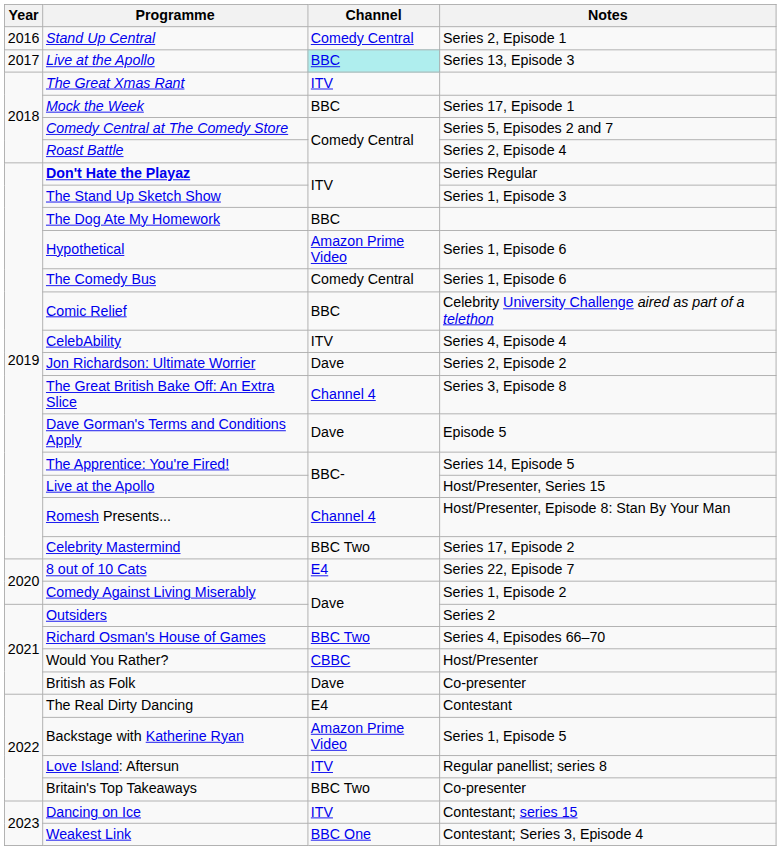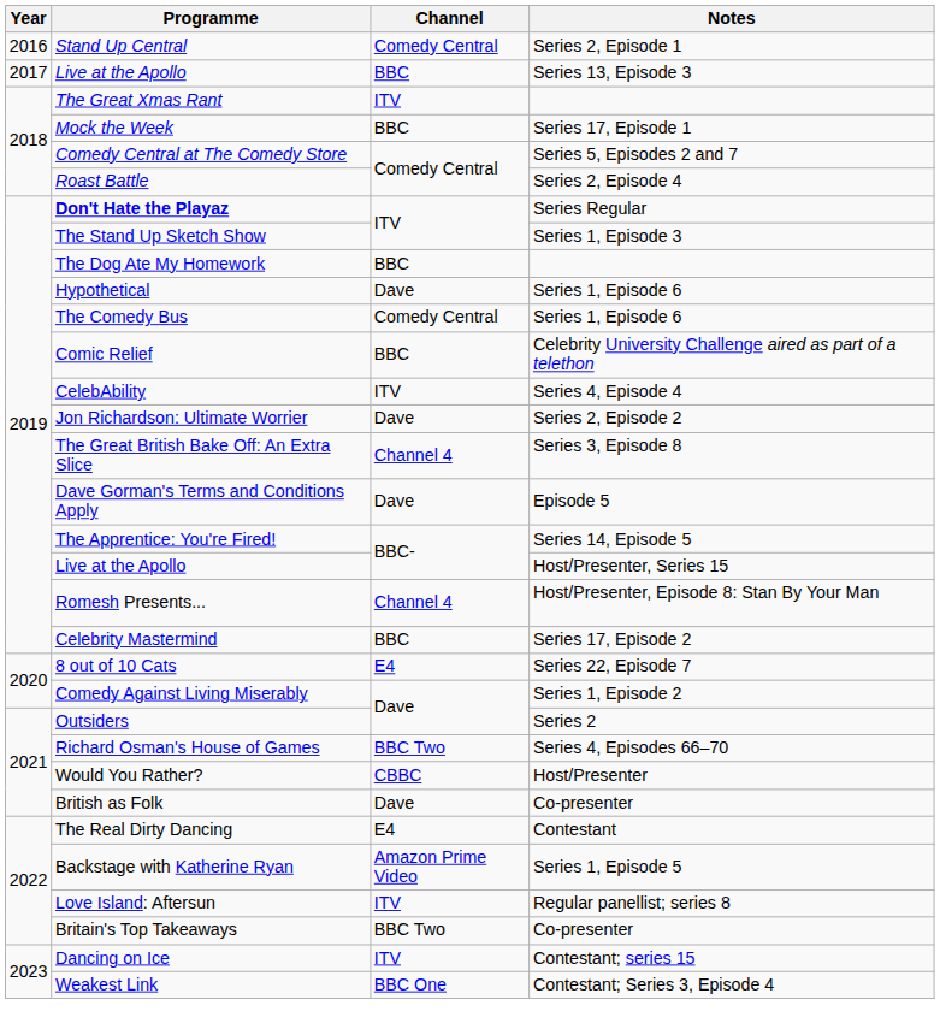 <table class="wikitable">
 <tr>
 <th>Year</th>
 <th>Programme</th>
 <th>Channel</th>
 <th>Notes</th>
 </tr>
 <tr>
 <td>2016</td>
 <td><em><a href='#'>Stand Up Central</a></em></td>
 <td><a href='#'>Comedy Central</a></td>
 <td>Series 2, Episode 1</td>
 </tr>
 <tr>
 <td>2017</td>
 <td><em><a href='#'>Live at the Apollo</a></em></td>
-<td style="background: paleturquoise;"><a href='#'>BBC</a></td>
+<td><a href='#'>BBC</a></td>
 <td>Series 13, Episode 3</td>
 </tr>
 <tr>
 <td rowspan="4">2018</td>
 <td><em><a href='#'>The Great Xmas Rant</a></em></td>
 <td><a href='#'>ITV</a></td>
 <td></td>
 </tr>
 <tr>
 <td><em><a href='#'>Mock the Week</a></em></td>
 <td>BBC</td>
 <td>Series 17, Episode 1</td>
 </tr>
 <tr>
 <td><em><a href='#'>Comedy Central at The Comedy Store</a></em></td>
 <td rowspan="2">Comedy Central</td>
 <td>Series 5, Episodes 2 and 7</td>
 </tr>
 <tr>
 <td><em><a href='#'>Roast Battle</a></em></td>
 <td>Series 2, Episode 4</td>
 </tr>
 <tr>
 <td rowspan="14">2019</td>
 <td><strong><a href='#'>Don't Hate the Playaz</a><em></td>
 <td rowspan="2">ITV</td>
 <td>Series Regular</td>
 </tr>
 <tr>
 <td></em><a href='#'>The Stand Up Sketch Show</a><em></td>
 <td>Series 1, Episode 3</td>
 </tr>
 <tr>
 <td></em><a href='#'>The Dog Ate My Homework</a><em></td>
 <td>BBC</td>
 <td></td>
 </tr>
 <tr>
 <td></em><a href='#'>Hypothetical</a><em></td>
-<td><a href='#'>Amazon Prime Video</a></td>
+<td>Dave</td>
 <td>Series 1, Episode 6</td>
 </tr>
 <tr>
 <td></em><a href='#'>The Comedy Bus</a><em></td>
 <td>Comedy Central</td>
 <td>Series 1, Episode 6</td>
 </tr>
 <tr>
 <td></em><a href='#'>Comic Relief</a><em></td>
 <td>BBC</td>
 <td></em>Celebrity <a href='#'>University Challenge</a><em> aired as part of a <a href='#'>telethon</a></td>
 </tr>
 <tr>
 <td></em><a href='#'>CelebAbility</a><em></td>
 <td>ITV</td>
 <td>Series 4, Episode 4</td>
 </tr>
 <tr>
 <td></em><a href='#'>Jon Richardson: Ultimate Worrier</a><em></td>
 <td>Dave</td>
 <td>Series 2, Episode 2</td>
 </tr>
 <tr>
 <td></em><a href='#'>The Great British Bake Off: An Extra Slice</a><em></td>
 <td><a href='#'>Channel 4</a></td>
 <td>Series 3, Episode 8<br><br></td>
 </tr>
 <tr>
 <td></em><a href='#'>Dave Gorman's Terms and Conditions Apply</a><em></td>
 <td>Dave</td>
 <td>Episode 5</td>
 </tr>
 <tr>
 <td></em><a href='#'>The Apprentice: You're Fired!</a><em></td>
 <td rowspan="2">BBC-</td>
 <td>Series 14, Episode 5</td>
 </tr>
 <tr>
 <td></em><a href='#'>Live at the Apollo</a><em></td>
 <td>Host/Presenter, Series 15</td>
 </tr>
 <tr>
 <td></em><a href='#'>Romesh</a> Presents...<em></td>
 <td><a href='#'>Channel 4</a></td>
 <td>Host/Presenter, Episode 8: Stan By Your Man<br><br></td>
 </tr>
 <tr>
 <td></em><a href='#'>Celebrity Mastermind</a><em></td>
-<td>BBC Two</td>
+<td>BBC</td>
 <td>Series 17, Episode 2</td>
 </tr>
 <tr>
 <td rowspan="2">2020</td>
 <td></em><a href='#'>8 out of 10 Cats</a><em></td>
 <td><a href='#'>E4</a></td>
 <td>Series 22, Episode 7</td>
 </tr>
 <tr>
 <td></em><a href='#'>Comedy Against Living Miserably</a><em></td>
 <td rowspan="2">Dave</td>
 <td>Series 1, Episode 2</td>
 </tr>
 <tr>
 <td rowspan="4">2021</td>
 <td></em><a href='#'>Outsiders</a><em></td>
 <td>Series 2</td>
 </tr>
 <tr>
 <td></em><a href='#'>Richard Osman's House of Games</a><em></td>
 <td><a href='#'>BBC Two</a></td>
 <td>Series 4, Episodes 66–70</td>
 </tr>
 <tr>
 <td></em>Would You Rather?<em></td>
 <td><a href='#'>CBBC</a></td>
 <td>Host/Presenter</td>
 </tr>
 <tr>
 <td></em>British as Folk<em></td>
 <td>Dave</td>
 <td>Co-presenter</td>
 </tr>
 <tr>
 <td rowspan="4">2022</td>
 <td></em>The Real Dirty Dancing<em></td>
 <td>E4</td>
 <td>Contestant</td>
 </tr>
 <tr>
 <td></em>Backstage with <a href='#'>Katherine Ryan</a><em></td>
 <td><a href='#'>Amazon Prime Video</a></td>
 <td>Series 1, Episode 5</td>
 </tr>
 <tr>
 <td></em><a href='#'>Love Island</a>: Aftersun<em></td>
 <td><a href='#'>ITV</a></td>
 <td>Regular panellist; series 8</td>
 </tr>
 <tr>
 <td></em>Britain's Top Takeaways<em></td>
 <td>BBC Two</td>
 <td>Co-presenter</td>
 </tr>
 <tr>
 <td rowspan="2">2023</td>
 <td></em><a href='#'>Dancing on Ice</a><em></td>
 <td><a href='#'>ITV</a></td>
 <td>Contestant; <a href='#'>series 15</a></td>
 </tr>
 <tr>
 <td></em><a href='#'>Weakest Link</a><em></td>
 <td><a href='#'>BBC One</a></td>
 <td>Contestant; Series 3, Episode 4 </td>
 </tr>
 </table>
